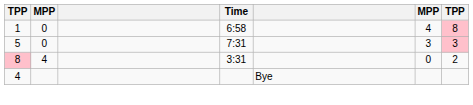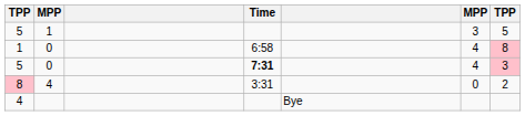 <table class="wikitable" style="text-align: center;" |>
 <tr>
 <th width="35">TPP</th>
 <th width="35">MPP</th>
 <th width="250"></th>
 <th width="45">Time</th>
 <th width="250"></th>
 <th width="35">MPP</th>
 <th width="35">TPP</th>
+</tr>
+<tr>
+<td>5</td>
+<td>1</td>
+<td style="text-align:left;"><strong></strong></td>
+<td></td>
+<td style="text-align:left;"></td>
+<td>3</td>
+<td>5</td>
 </tr>
 <tr>
 <td>1</td>
 <td>0</td>
 <td style="text-align:left;"><strong></strong></td>
 <td>6:58</td>
 <td style="text-align:left;"></td>
 <td>4</td>
 <td bgcolor=pink>8</td>
 </tr>
 <tr>
 <td>5</td>
 <td>0</td>
 <td style="text-align:left;"><strong></strong></td>
-<td>7:31</td>
+<td><strong>7:31</strong></td>
 <td style="text-align:left;"></td>
-<td>3</td>
+<td>4</td>
 <td bgcolor=pink>3</td>
 </tr>
 <tr>
 <td bgcolor=pink>8</td>
 <td>4</td>
 <td style="text-align:left;"></td>
 <td>3:31</td>
 <td style="text-align:left;"><strong></strong></td>
 <td>0</td>
 <td>2</td>
 </tr>
 <tr>
 <td>4</td>
 <td></td>
 <td style="text-align:left;"><strong></strong></td>
 <td></td>
 <td style="text-align:left;">Bye</td>
 <td></td>
 <td></td>
 </tr>
 </table>
